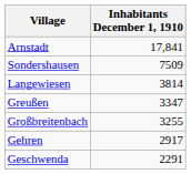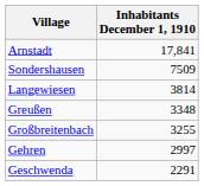 <table class="wikitable" border="1">
 <tr ---- bgcolor="#FFDEAD">
 <th>Village</th>
 <th>Inhabitants<br>December 1, 1910</th>
 </tr>
 <tr>
 <td><a href='#'>Arnstadt</a></td>
 <td align="right">17,841</td>
 </tr>
 <tr>
 <td><a href='#'>Sondershausen</a></td>
 <td align="right">7509</td>
 </tr>
 <tr>
 <td><a href='#'>Langewiesen</a></td>
 <td align="right">3814</td>
 </tr>
 <tr>
 <td><a href='#'>Greußen</a></td>
-<td align="right">3347</td>
+<td align="right">3348</td>
 </tr>
 <tr>
 <td><a href='#'>Großbreitenbach</a></td>
 <td align="right">3255</td>
 </tr>
 <tr>
 <td><a href='#'>Gehren</a></td>
-<td align="right">2917</td>
+<td align="right">2997</td>
 </tr>
 <tr>
 <td><a href='#'>Geschwenda</a></td>
 <td align="right">2291</td>
 </tr>
 </table>
